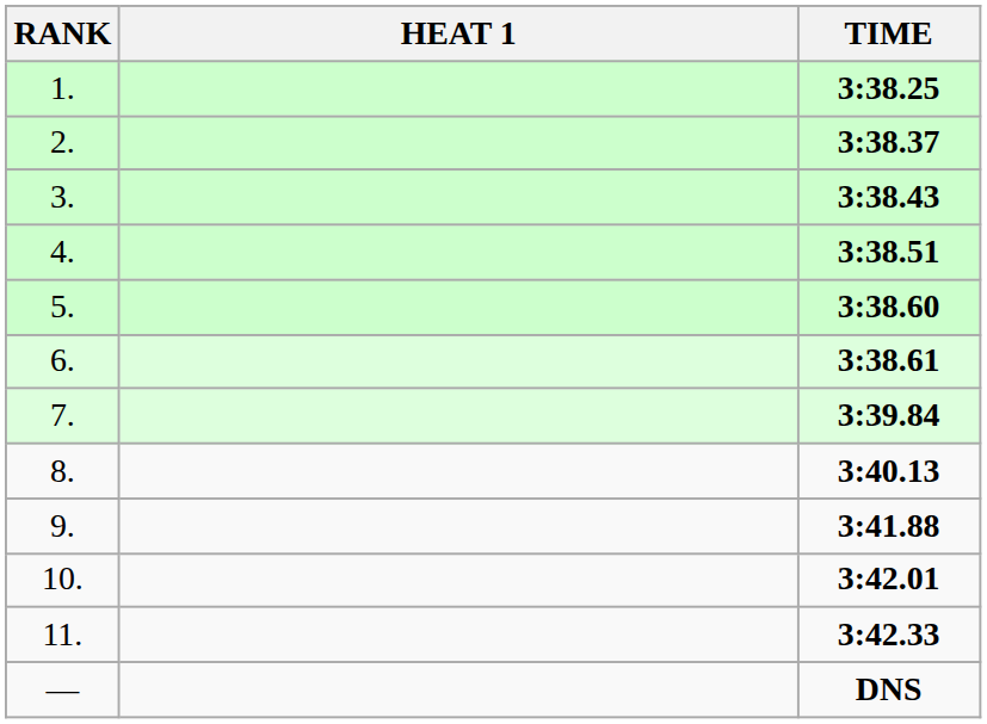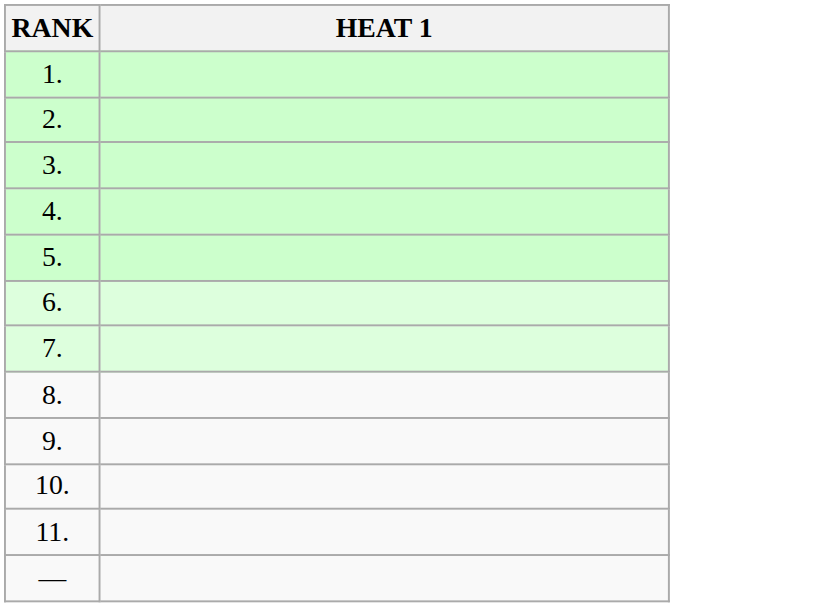 <table class="wikitable" style="border-collapse: collapse; font-size: 90%;">
 <tr>
 <th>RANK</th>
 <th style="width: 20em">HEAT 1</th>
-<th style="width: 5em">TIME</th>
 </tr>
 <tr style="background:#ccffcc;">
 <td align="center">1.</td>
 <td></td>
-<td align="center"><strong>3:38.25</strong></td>
 </tr>
 <tr style="background:#ccffcc;">
 <td align="center">2.</td>
 <td></td>
-<td align="center"><strong>3:38.37</strong></td>
 </tr>
 <tr style="background:#ccffcc;">
 <td align="center">3.</td>
 <td></td>
-<td align="center"><strong>3:38.43</strong></td>
 </tr>
 <tr style="background:#ccffcc;">
 <td align="center">4.</td>
 <td></td>
-<td align="center"><strong>3:38.51</strong></td>
 </tr>
 <tr style="background:#ccffcc;">
 <td align="center">5.</td>
 <td></td>
-<td align="center"><strong>3:38.60</strong></td>
 </tr>
 <tr style="background:#ddffdd;">
 <td align="center">6.</td>
 <td></td>
-<td align="center"><strong>3:38.61</strong></td>
 </tr>
 <tr style="background:#ddffdd;">
 <td align="center">7.</td>
 <td></td>
-<td align="center"><strong>3:39.84</strong></td>
 </tr>
 <tr>
 <td align="center">8.</td>
 <td></td>
-<td align="center"><strong>3:40.13</strong></td>
 </tr>
 <tr>
 <td align="center">9.</td>
 <td></td>
-<td align="center"><strong>3:41.88</strong></td>
 </tr>
 <tr>
 <td align="center">10.</td>
 <td></td>
-<td align="center"><strong>3:42.01</strong></td>
 </tr>
 <tr>
 <td align="center">11.</td>
 <td></td>
-<td align="center"><strong>3:42.33</strong></td>
 </tr>
 <tr>
 <td align="center">—</td>
 <td></td>
-<td align="center"><strong>DNS</strong></td>
 </tr>
 </table>
